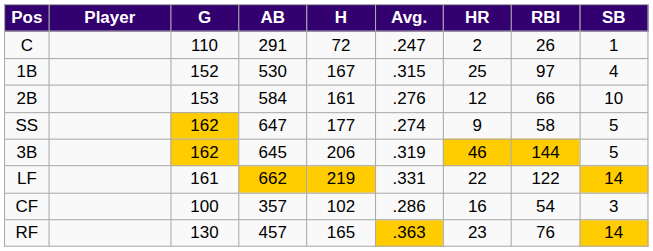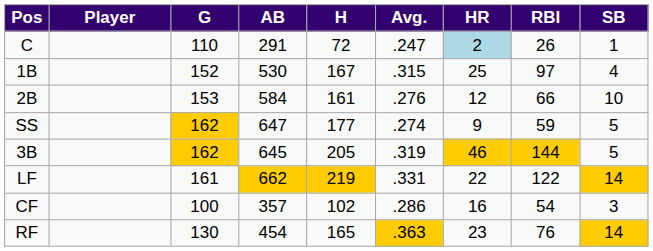 <table class="wikitable sortable">
 <tr>
 <th style="background:#33006F;color:#FFFFFF;" width="5%">Pos</th>
 <th style="background:#33006F;color:#FFFFFF;" width="16%">Player</th>
 <th style="background:#33006F;color:#FFFFFF;" width="9%">G</th>
 <th style="background:#33006F;color:#FFFFFF;" width="9%">AB</th>
 <th style="background:#33006F;color:#FFFFFF;" width="9%">H</th>
 <th style="background:#33006F;color:#FFFFFF;" width="9%">Avg.</th>
 <th style="background:#33006F;color:#FFFFFF;" width="9%">HR</th>
 <th style="background:#33006F;color:#FFFFFF;" width="9%">RBI</th>
 <th style="background:#33006F;color:#FFFFFF;" width="9%">SB</th>
 </tr>
 <tr align="center">
 <td>C</td>
 <td></td>
 <td>110</td>
 <td>291</td>
 <td>72</td>
 <td>.247</td>
-<td>2</td>
+<td style="background: lightblue;">2</td>
 <td>26</td>
 <td>1</td>
 </tr>
 <tr align="center">
 <td>1B</td>
 <td></td>
 <td>152</td>
 <td>530</td>
 <td>167</td>
 <td>.315</td>
 <td>25</td>
 <td>97</td>
 <td>4</td>
 </tr>
 <tr align="center">
 <td>2B</td>
 <td></td>
 <td>153</td>
 <td>584</td>
 <td>161</td>
 <td>.276</td>
 <td>12</td>
 <td>66</td>
 <td>10</td>
 </tr>
 <tr align="center">
 <td>SS</td>
 <td></td>
 <td bgcolor="#FFCC00">162</td>
 <td>647</td>
 <td>177</td>
 <td>.274</td>
 <td>9</td>
-<td>58</td>
+<td>59</td>
 <td>5</td>
 </tr>
 <tr align="center">
 <td>3B</td>
 <td></td>
 <td bgcolor="#FFCC00">162</td>
 <td>645</td>
-<td>206</td>
+<td>205</td>
 <td>.319</td>
 <td bgcolor="#FFCC00">46</td>
 <td bgcolor="#FFCC00">144</td>
 <td>5</td>
 </tr>
 <tr align="center">
 <td>LF</td>
 <td></td>
 <td>161</td>
 <td bgcolor="#FFCC00">662</td>
 <td bgcolor="#FFCC00">219</td>
 <td>.331</td>
 <td>22</td>
 <td>122</td>
 <td bgcolor="#FFCC00">14</td>
 </tr>
 <tr align="center">
 <td>CF</td>
 <td></td>
 <td>100</td>
 <td>357</td>
 <td>102</td>
 <td>.286</td>
 <td>16</td>
 <td>54</td>
 <td>3</td>
 </tr>
 <tr align="center">
 <td>RF</td>
 <td></td>
 <td>130</td>
-<td>457</td>
+<td>454</td>
 <td>165</td>
 <td bgcolor="#FFCC00">.363</td>
 <td>23</td>
 <td>76</td>
 <td bgcolor="#FFCC00">14</td>
 </tr>
 </table>
